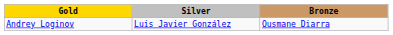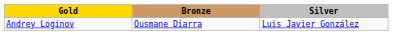 <table class="wikitable" style="text-align:left">
 <tr align="center">
 <td width=200 bgcolor=gold><strong>Gold</strong></td>
+<td width=200 bgcolor=CC9966><strong>Bronze</strong></td>
 <td width=200 bgcolor=silver><strong>Silver</strong></td>
-<td width=200 bgcolor=CC9966><strong>Bronze</strong></td>
 </tr>
 <tr>
 <td><a href='#'>Andrey Loginov</a><br><em></em></td>
+<td><a href='#'>Ousmane Diarra</a><br><em></em></td>
 <td><a href='#'>Luis Javier González</a><br><em></em></td>
-<td><a href='#'>Ousmane Diarra</a><br><em></em></td>
 </tr>
 </table>
